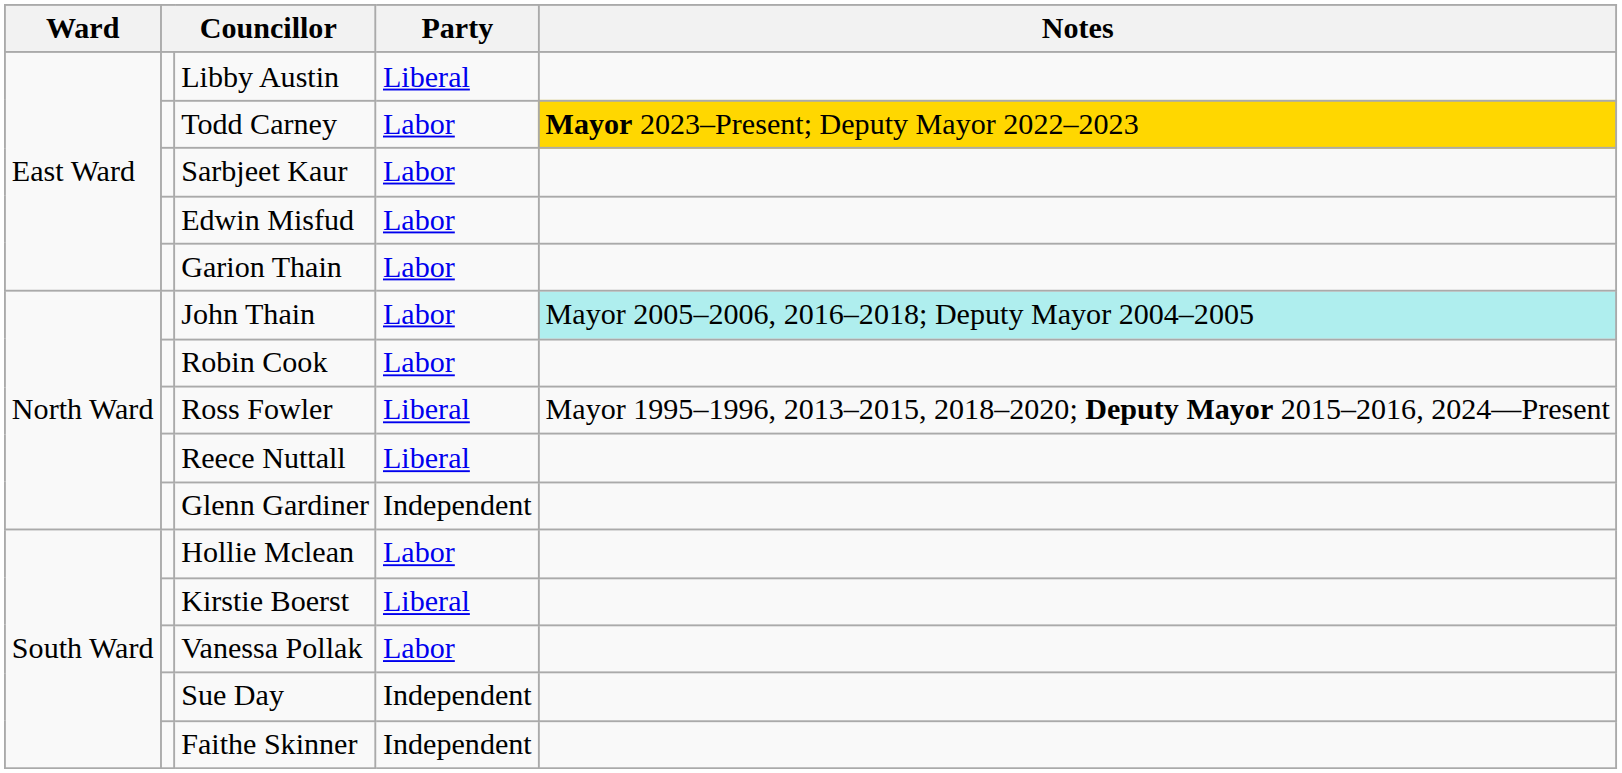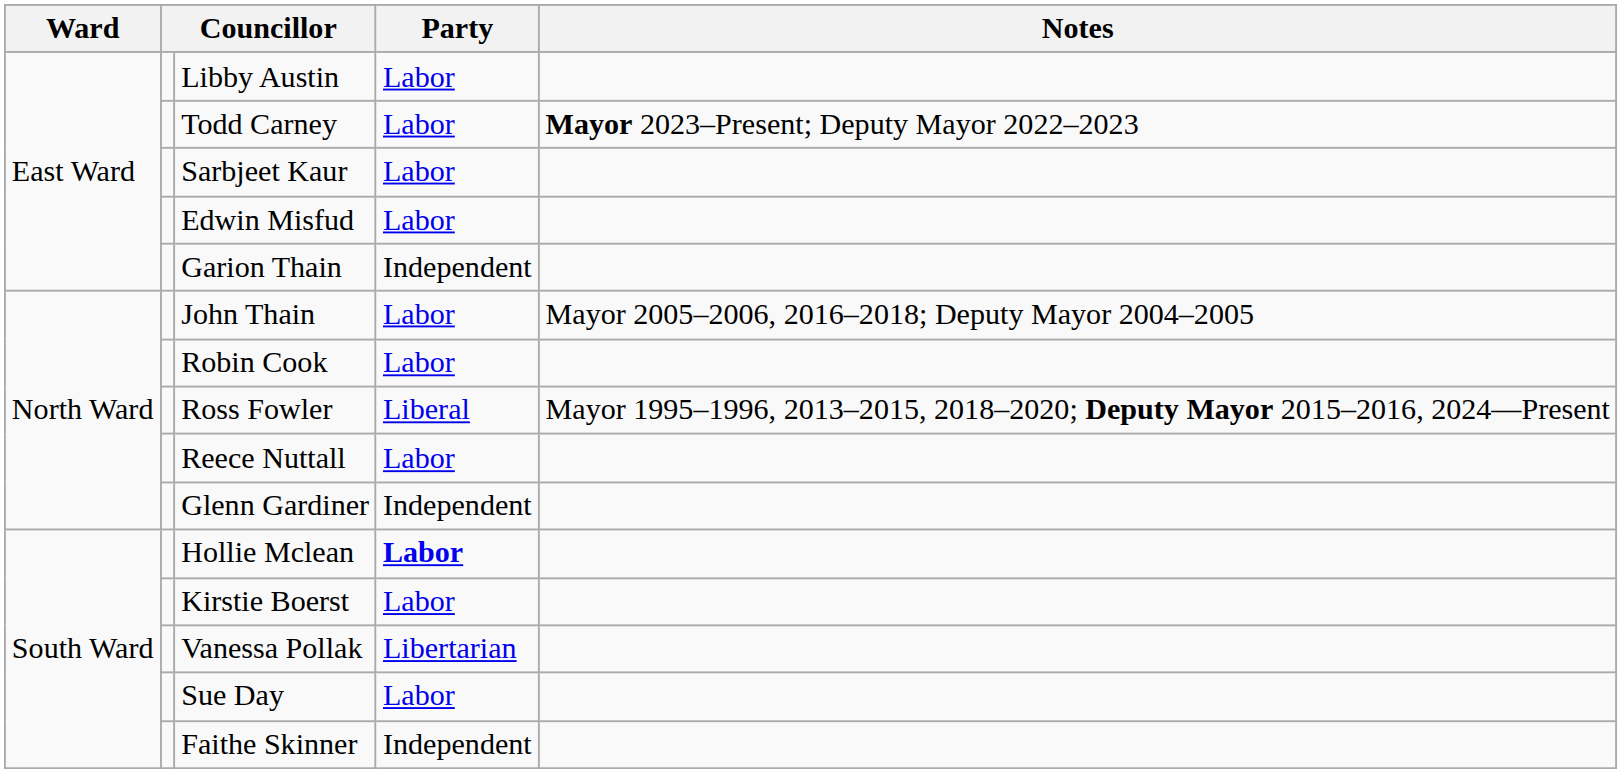 <table class="wikitable">
 <tr>
 <th>Ward</th>
 <th colspan="2">Councillor</th>
 <th>Party</th>
 <th>Notes</th>
 </tr>
 <tr>
 <td rowspan="5">East Ward</td>
 <td></td>
 <td>Libby Austin</td>
-<td><a href='#'>Liberal</a></td>
+<td><a href='#'>Labor</a></td>
 <td></td>
 </tr>
 <tr>
 <td></td>
 <td>Todd Carney</td>
 <td><a href='#'>Labor</a></td>
-<td style="background: gold;"><strong>Mayor</strong> 2023–Present; Deputy Mayor 2022–2023</td>
+<td><strong>Mayor</strong> 2023–Present; Deputy Mayor 2022–2023</td>
 </tr>
 <tr>
 <td></td>
 <td>Sarbjeet Kaur</td>
 <td><a href='#'>Labor</a></td>
 <td></td>
 </tr>
 <tr>
 <td></td>
 <td>Edwin Misfud</td>
 <td><a href='#'>Labor</a></td>
 <td></td>
 </tr>
 <tr>
 <td></td>
 <td>Garion Thain</td>
-<td><a href='#'>Labor</a></td>
+<td>Independent</td>
 <td></td>
 </tr>
 <tr>
 <td rowspan="5">North Ward</td>
 <td></td>
 <td>John Thain</td>
 <td><a href='#'>Labor</a></td>
-<td style="background: paleturquoise;">Mayor 2005–2006, 2016–2018; Deputy Mayor 2004–2005</td>
+<td>Mayor 2005–2006, 2016–2018; Deputy Mayor 2004–2005</td>
 </tr>
 <tr>
 <td></td>
 <td>Robin Cook</td>
 <td><a href='#'>Labor</a></td>
 <td></td>
 </tr>
 <tr>
 <td></td>
 <td>Ross Fowler </td>
 <td><a href='#'>Liberal</a></td>
 <td>Mayor 1995–1996, 2013–2015, 2018–2020; <strong>Deputy Mayor</strong> 2015–2016, 2024—Present</td>
 </tr>
 <tr>
 <td></td>
 <td>Reece Nuttall</td>
-<td><a href='#'>Liberal</a></td>
+<td><a href='#'>Labor</a></td>
 <td></td>
 </tr>
 <tr>
 <td></td>
 <td>Glenn Gardiner</td>
 <td>Independent</td>
 <td></td>
 </tr>
 <tr>
 <td rowspan="5">South Ward</td>
 <td></td>
 <td>Hollie Mclean</td>
+<td><strong><a href='#'>Labor</a></strong></td>
+<td></td>
+</tr>
+<tr>
+<td></td>
+<td>Kirstie Boerst</td>
 <td><a href='#'>Labor</a></td>
 <td></td>
 </tr>
 <tr>
 <td></td>
-<td>Kirstie Boerst</td>
-<td><a href='#'>Liberal</a></td>
-<td></td>
-</tr>
-<tr>
-<td></td>
 <td>Vanessa Pollak</td>
-<td><a href='#'>Labor</a></td>
+<td><a href='#'>Libertarian</a></td>
 <td></td>
 </tr>
 <tr>
 <td></td>
 <td>Sue Day</td>
-<td>Independent</td>
+<td><a href='#'>Labor</a></td>
 <td></td>
 </tr>
 <tr>
 <td></td>
 <td>Faithe Skinner</td>
 <td>Independent</td>
 <td></td>
 </tr>
 </table>
